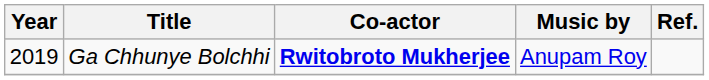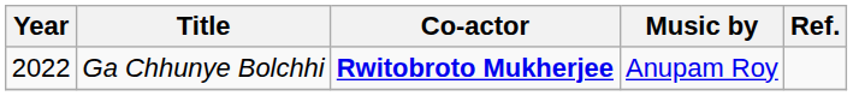 <table class="wikitable plainrowheaders sortable">
 <tr>
 <th scope="col">Year</th>
 <th scope="col">Title</th>
 <th scope="col">Co-actor</th>
 <th scope="col">Music by</th>
 <th scope="col">Ref.</th>
 </tr>
 <tr>
-<td>2019</td>
+<td>2022</td>
 <td><em>Ga Chhunye Bolchhi</em></td>
 <td><strong><a href='#'>Rwitobroto Mukherjee</a></strong></td>
 <td><a href='#'>Anupam Roy</a></td>
 <td></td>
 </tr>
 <tr>
 </tr>
 </table>
